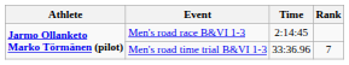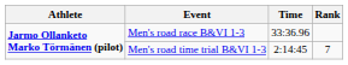 <table class=wikitable style="font-size:90%">
 <tr>
 <th>Athlete</th>
 <th>Event</th>
 <th>Time</th>
 <th>Rank</th>
 </tr>
 <tr>
 <td rowspan="2"><strong><a href='#'>Jarmo Ollanketo</a><br> <a href='#'>Marko Törmänen</a> (pilot)</strong></td>
 <td><a href='#'>Men's road race B&VI 1-3</a></td>
-<td style="text-align:center;">2:14:45</td>
+<td style="text-align:center;">33:36.96</td>
 <td style="text-align:center;"></td>
 </tr>
 <tr>
 <td><a href='#'>Men's road time trial B&VI 1-3</a></td>
-<td style="text-align:center;">33:36.96</td>
+<td style="text-align:center;">2:14:45</td>
 <td style="text-align:center;">7</td>
 </tr>
 </table>
